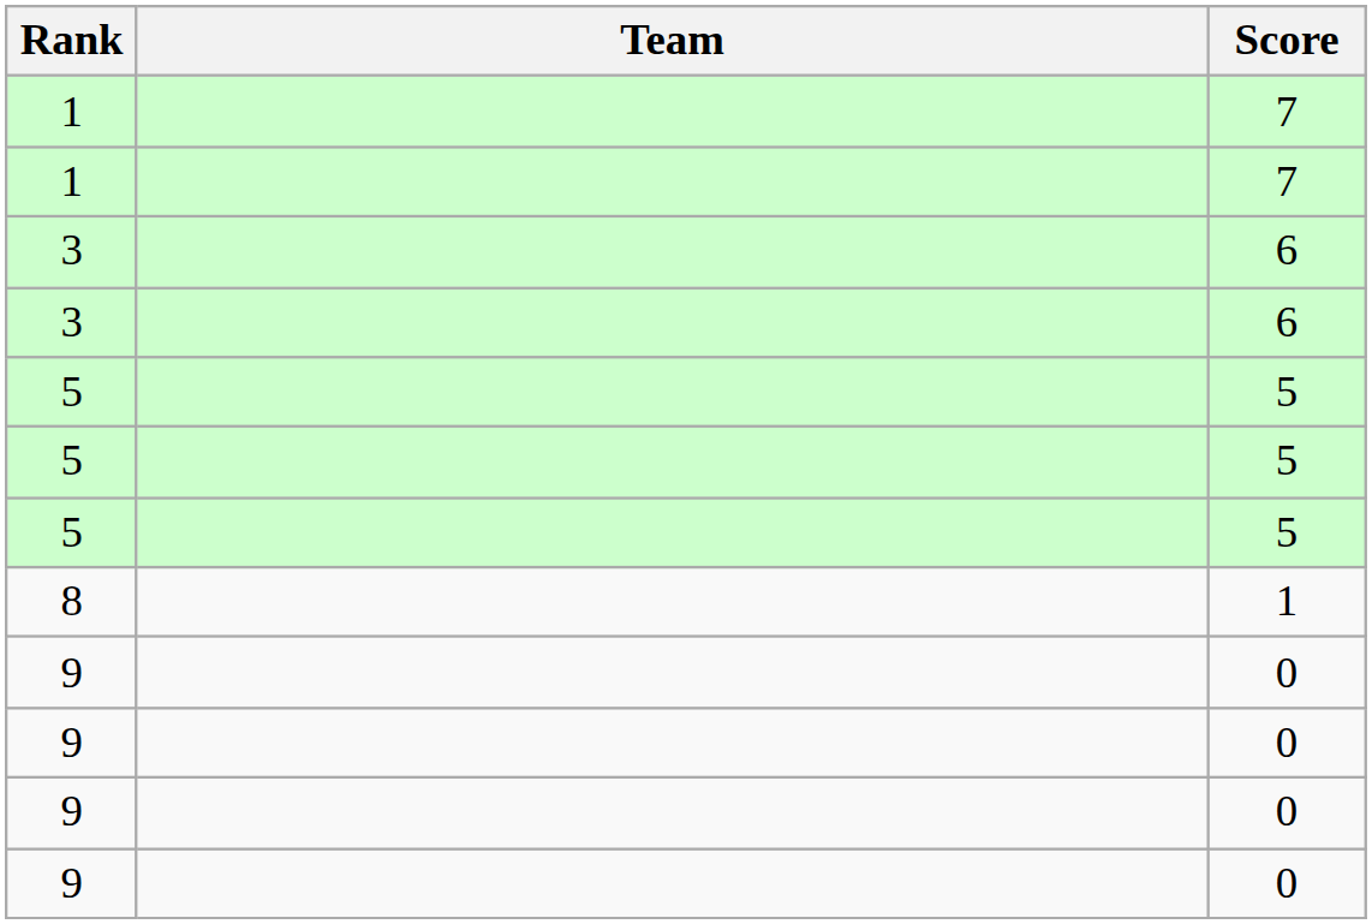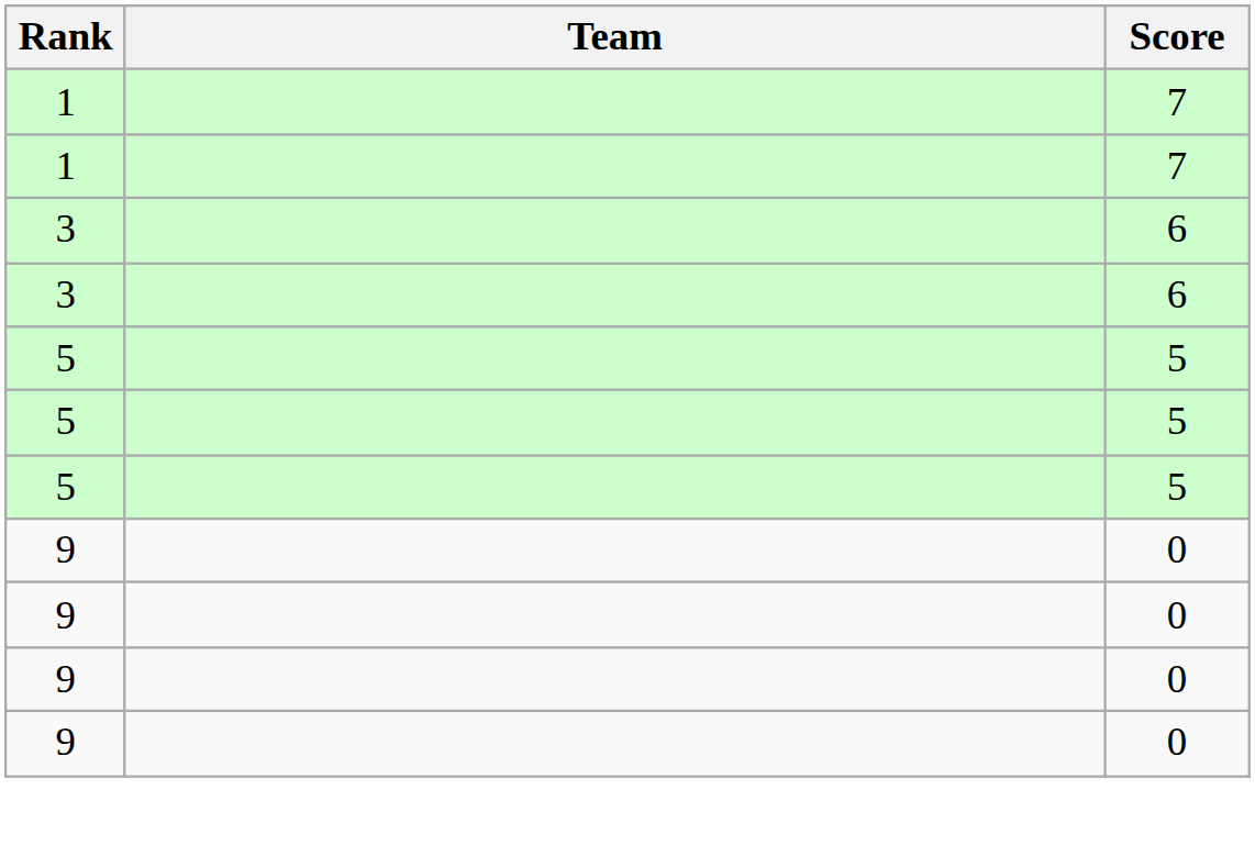 <table class="wikitable" style="text-align:center">
 <tr>
 <th width=40>Rank</th>
 <th width=380>Team</th>
 <th width=50>Score</th>
 </tr>
 <tr bgcolor="ccffcc">
 <td>1</td>
 <td align=left></td>
 <td>7</td>
 </tr>
 <tr bgcolor="ccffcc">
 <td>1</td>
 <td align=left></td>
 <td>7</td>
 </tr>
 <tr bgcolor="ccffcc">
 <td>3</td>
 <td align=left></td>
 <td>6</td>
 </tr>
 <tr bgcolor="ccffcc">
 <td>3</td>
 <td align=left></td>
 <td>6</td>
 </tr>
 <tr bgcolor="ccffcc">
 <td>5</td>
 <td align=left></td>
 <td>5</td>
 </tr>
 <tr bgcolor="ccffcc">
 <td>5</td>
 <td align=left></td>
 <td>5</td>
 </tr>
 <tr bgcolor="ccffcc">
 <td>5</td>
 <td align=left></td>
 <td>5</td>
 </tr>
 <tr>
-<td>8</td>
-<td align=left></td>
-<td>1</td>
-</tr>
-<tr>
 <td>9</td>
 <td align=left></td>
 <td>0</td>
 </tr>
 <tr>
 <td>9</td>
 <td align=left></td>
 <td>0</td>
 </tr>
 <tr>
 <td>9</td>
 <td align=left></td>
 <td>0</td>
 </tr>
 <tr>
 <td>9</td>
 <td align=left></td>
 <td>0</td>
 </tr>
 </table>
